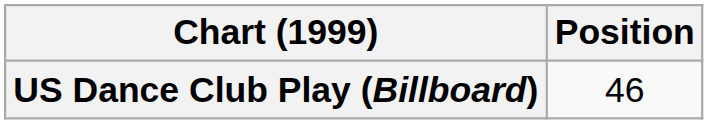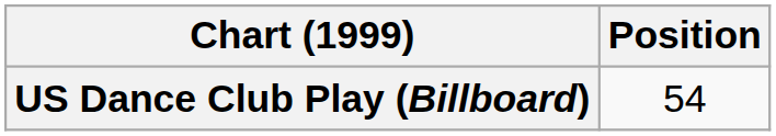 <table class="wikitable plainrowheaders" style="text-align:center">
 <tr>
 <th scope="col">Chart (1999)</th>
 <th scope="col">Position</th>
 </tr>
 <tr>
 <th scope="row">US Dance Club Play (<em>Billboard</em>)</th>
-<td>46</td>
+<td>54</td>
 </tr>
 </table>
